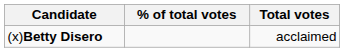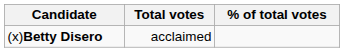 <table class="wikitable" width="400">
 <tr>
 <th align="left">Candidate</th>
+<th align="right">Total votes</th>
 <th align="right">% of total votes</th>
-<th align="right">Total votes</th>
 </tr>
 <tr>
 <td align="left">(x)<strong>Betty Disero</strong></td>
+<td align="right">acclaimed</td>
 <td align="right"></td>
-<td align="right">acclaimed</td>
 </tr>
 </table>
